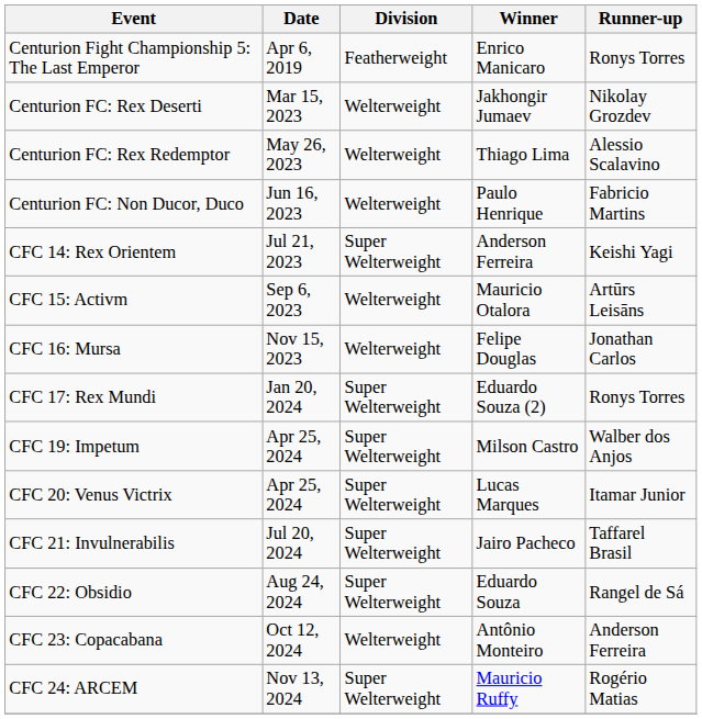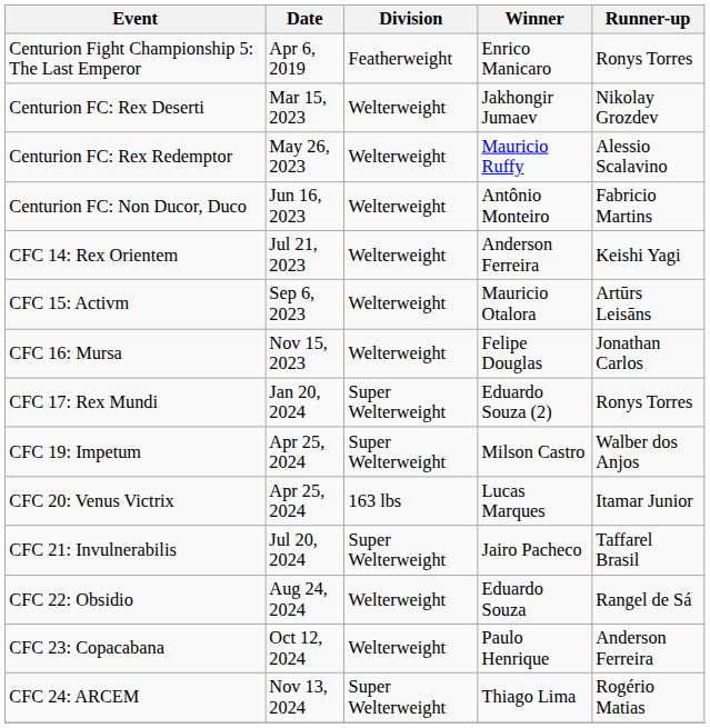 <table class="wikitable" style="width:99%;">
 <tr>
 <th>Event</th>
 <th>Date</th>
 <th>Division</th>
 <th>Winner</th>
 <th>Runner-up</th>
 </tr>
 <tr>
 <td>Centurion Fight Championship 5: The Last Emperor</td>
 <td>Apr 6, 2019</td>
 <td>Featherweight</td>
 <td> Enrico Manicaro</td>
 <td> Ronys Torres</td>
 </tr>
 <tr>
 <td>Centurion FC: Rex Deserti</td>
 <td>Mar 15, 2023</td>
 <td>Welterweight</td>
 <td> Jakhongir Jumaev</td>
 <td> Nikolay Grozdev</td>
 </tr>
 <tr>
 <td>Centurion FC: Rex Redemptor</td>
 <td>May 26, 2023</td>
 <td>Welterweight</td>
-<td> Thiago Lima</td>
+<td> <a href='#'>Mauricio Ruffy</a></td>
 <td> Alessio Scalavino</td>
 </tr>
 <tr>
 <td>Centurion FC: Non Ducor, Duco</td>
 <td>Jun 16, 2023</td>
 <td>Welterweight</td>
-<td> Paulo Henrique</td>
+<td> Antônio Monteiro</td>
 <td> Fabricio Martins</td>
 </tr>
 <tr>
 <td>CFC 14: Rex Orientem</td>
 <td>Jul 21, 2023</td>
-<td>Super Welterweight</td>
+<td>Welterweight</td>
 <td> Anderson Ferreira</td>
 <td> Keishi Yagi</td>
 </tr>
 <tr>
 <td>CFC 15: Activm</td>
 <td>Sep 6, 2023</td>
 <td>Welterweight</td>
 <td> Mauricio Otalora</td>
 <td> Artūrs Leisāns</td>
 </tr>
 <tr>
 <td>CFC 16: Mursa</td>
 <td>Nov 15, 2023</td>
 <td>Welterweight</td>
 <td> Felipe Douglas</td>
 <td> Jonathan Carlos</td>
 </tr>
 <tr>
 <td>CFC 17: Rex Mundi</td>
 <td>Jan 20, 2024</td>
 <td>Super Welterweight</td>
 <td> Eduardo Souza (2)</td>
 <td> Ronys Torres</td>
 </tr>
 <tr>
 <td>CFC 19: Impetum</td>
 <td>Apr 25, 2024</td>
 <td>Super Welterweight</td>
 <td> Milson Castro</td>
 <td> Walber dos Anjos</td>
 </tr>
 <tr>
 <td>CFC 20: Venus Victrix</td>
 <td>Apr 25, 2024</td>
-<td>Super Welterweight</td>
+<td>163 lbs</td>
 <td> Lucas Marques</td>
 <td> Itamar Junior</td>
 </tr>
 <tr>
 <td>CFC 21: Invulnerabilis</td>
 <td>Jul 20, 2024</td>
 <td>Super Welterweight</td>
 <td> Jairo Pacheco</td>
 <td> Taffarel Brasil</td>
 </tr>
 <tr>
 <td>CFC 22: Obsidio</td>
 <td>Aug 24, 2024</td>
-<td>Super Welterweight</td>
+<td>Welterweight</td>
 <td> Eduardo Souza</td>
 <td> Rangel de Sá</td>
 </tr>
 <tr>
 <td>CFC 23: Copacabana</td>
 <td>Oct 12, 2024</td>
 <td>Welterweight</td>
-<td> Antônio Monteiro</td>
+<td> Paulo Henrique</td>
 <td> Anderson Ferreira</td>
 </tr>
 <tr>
 <td>CFC 24: ARCEM</td>
 <td>Nov 13, 2024</td>
 <td>Super Welterweight</td>
-<td> <a href='#'>Mauricio Ruffy</a></td>
+<td> Thiago Lima</td>
 <td> Rogério Matias</td>
 </tr>
 <tr>
 </tr>
 </table>
